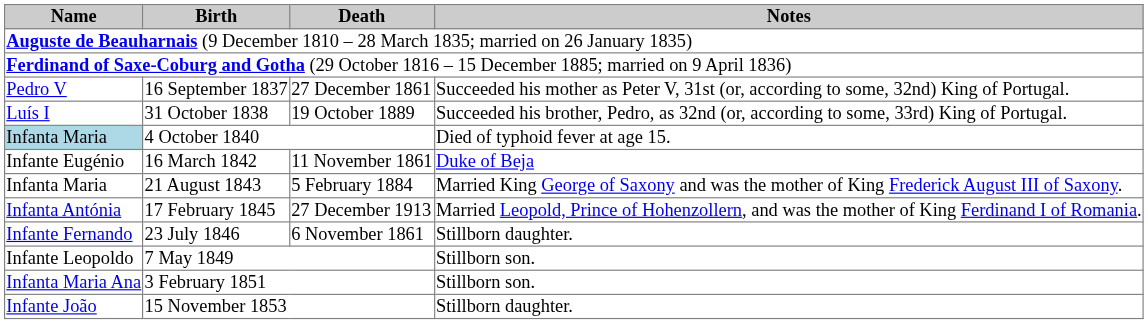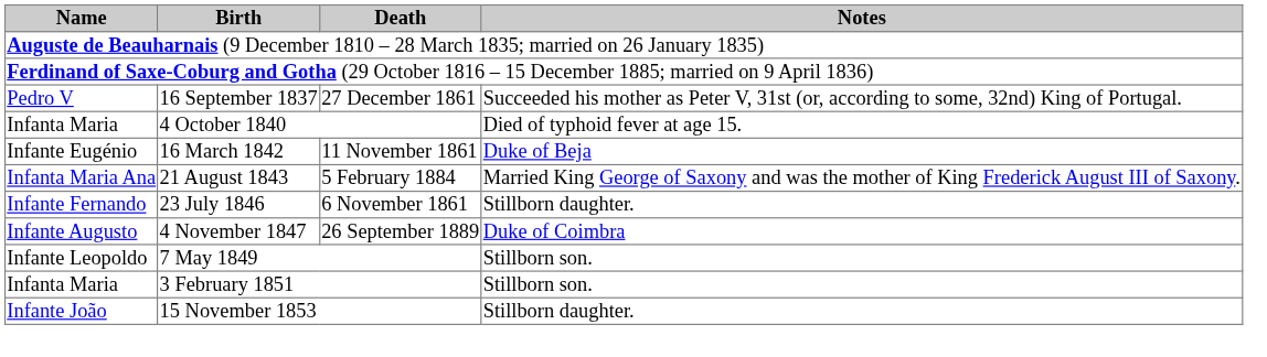 <table border=1 style="border-collapse: collapse;">
 <tr bgcolor=cccccc>
 <th>Name</th>
 <th>Birth</th>
 <th>Death</th>
 <th>Notes</th>
 </tr>
 <tr>
 <td colspan="4"><strong><a href='#'>Auguste de Beauharnais</a></strong> (9 December 1810 – 28 March 1835; married on 26 January 1835)</td>
 </tr>
 <tr>
 <td colspan="4"><strong><a href='#'>Ferdinand of Saxe-Coburg and Gotha</a></strong> (29 October 1816 – 15 December 1885; married on 9 April 1836)</td>
 </tr>
 <tr>
 <td><a href='#'>Pedro V</a></td>
 <td>16 September 1837</td>
 <td>27 December 1861</td>
 <td>Succeeded his mother as Peter V, 31st (or, according to some, 32nd) King of Portugal.</td>
 </tr>
 <tr>
-<td><a href='#'>Luís I</a></td>
-<td>31 October 1838</td>
-<td>19 October 1889</td>
-<td>Succeeded his brother, Pedro, as 32nd (or, according to some, 33rd) King of Portugal.</td>
-</tr>
-<tr>
-<td style="background: lightblue;">Infanta Maria</td>
+<td>Infanta Maria</td>
 <td colspan="2">4 October 1840</td>
 <td>Died of typhoid fever at age 15.</td>
 </tr>
 <tr>
 <td>Infante Eugénio</td>
 <td>16 March 1842</td>
 <td>11 November 1861</td>
 <td><a href='#'>Duke of Beja</a></td>
 </tr>
 <tr>
-<td>Infanta Maria</td>
+<td><a href='#'>Infanta Maria Ana</a></td>
 <td>21 August 1843</td>
 <td>5 February 1884</td>
 <td>Married King <a href='#'>George of Saxony</a> and was the mother of King <a href='#'>Frederick August III of Saxony</a>.</td>
-</tr>
-<tr>
-<td><a href='#'>Infanta Antónia</a></td>
-<td>17 February 1845</td>
-<td>27 December 1913</td>
-<td>Married <a href='#'>Leopold, Prince of Hohenzollern</a>, and was the mother of King <a href='#'>Ferdinand I of Romania</a>.</td>
 </tr>
 <tr>
 <td><a href='#'>Infante Fernando</a></td>
 <td>23 July 1846</td>
 <td>6 November 1861</td>
 <td>Stillborn daughter.</td>
 </tr>
 <tr>
+<td><a href='#'>Infante Augusto</a></td>
+<td>4 November 1847</td>
+<td>26 September 1889</td>
+<td><a href='#'>Duke of Coimbra</a></td>
+</tr>
+<tr>
 <td>Infante Leopoldo</td>
 <td colspan="2">7 May 1849</td>
 <td>Stillborn son.</td>
 </tr>
 <tr>
-<td><a href='#'>Infanta Maria Ana</a></td>
+<td>Infanta Maria</td>
 <td colspan="2">3 February 1851</td>
 <td>Stillborn son.</td>
 </tr>
 <tr>
 <td><a href='#'>Infante João</a></td>
 <td colspan="2">15 November 1853</td>
 <td>Stillborn daughter.</td>
 </tr>
 </table>
